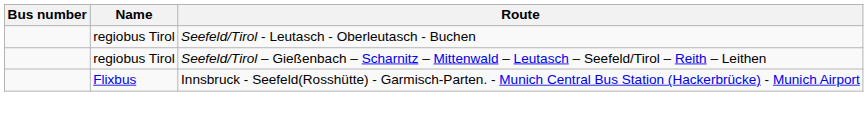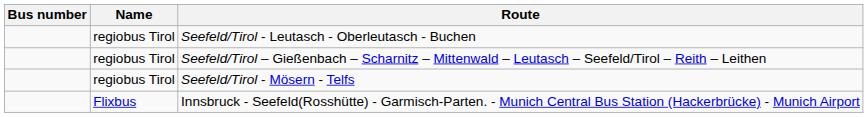 <table class="wikitable">
 <tr class="hintergrundfarbe5">
 <th>Bus number</th>
 <th>Name</th>
 <th>Route</th>
 </tr>
 <tr>
 <td></td>
 <td>regiobus Tirol</td>
 <td><em>Seefeld/Tirol</em> - Leutasch - Oberleutasch - Buchen</td>
 </tr>
 <tr>
 <td></td>
 <td>regiobus Tirol</td>
 <td><em>Seefeld/Tirol</em> – Gießenbach – <a href='#'>Scharnitz</a> – <a href='#'>Mittenwald</a>  – <a href='#'>Leutasch</a> – Seefeld/Tirol – <a href='#'>Reith</a> – Leithen</td>
 </tr>
 <tr>
 <td></td>
+<td>regiobus Tirol</td>
+<td><em>Seefeld/Tirol</em> - <a href='#'>Mösern</a> - <a href='#'>Telfs</a></td>
+</tr>
+<tr>
+<td></td>
 <td><a href='#'>Flixbus</a></td>
 <td>Innsbruck - Seefeld(Rosshütte) - Garmisch-Parten. - <a href='#'>Munich Central Bus Station (Hackerbrücke)</a> - <a href='#'>Munich Airport</a></td>
 </tr>
 </table>
